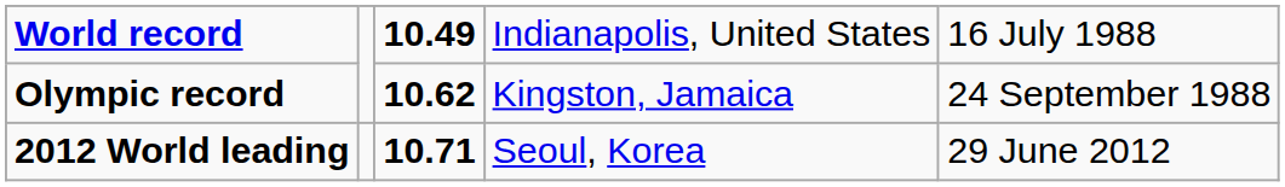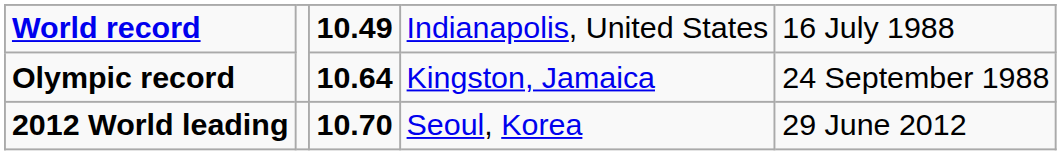 <table class="wikitable">
 <tr>
 <td><strong><a href='#'>World record</a></strong></td>
 <td rowspan=2></td>
 <td><strong>10.49</strong></td>
 <td><a href='#'>Indianapolis</a>, United States</td>
 <td>16 July 1988</td>
 </tr>
 <tr>
 <td><strong>Olympic record</strong></td>
-<td><strong>10.62</strong></td>
+<td><strong>10.64</strong></td>
 <td><a href='#'>Kingston, Jamaica</a></td>
 <td>24 September 1988</td>
 </tr>
 <tr>
 <td><strong>2012 World leading</strong></td>
 <td></td>
-<td><strong>10.71</strong></td>
+<td><strong>10.70</strong></td>
 <td><a href='#'>Seoul</a>, <a href='#'>Korea</a></td>
 <td>29 June 2012</td>
 </tr>
 </table>
